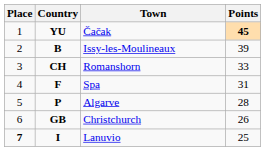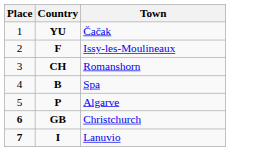 <table class="wikitable">
 <tr>
 <th width="25">Place</th>
 <th width="25">Country</th>
 <th width="200">Town</th>
-<th width="25">Points</th>
 </tr>
 <tr>
 <td align="center">1</td>
 <td align="center"><strong>YU</strong></td>
 <td align="left"><a href='#'>Čačak</a></td>
-<td align="center" style="background:NavajoWhite;"><strong>45</strong></td>
 </tr>
 <tr>
 <td align="center">2</td>
-<td align="center"><strong>B</strong></td>
+<td align="center"><strong>F</strong></td>
 <td align="left"><a href='#'>Issy-les-Moulineaux</a></td>
-<td align="center">39</td>
 </tr>
 <tr>
 <td align="center">3</td>
 <td align="center"><strong>CH</strong></td>
 <td align="left"><a href='#'>Romanshorn</a></td>
-<td align="center">33</td>
 </tr>
 <tr>
 <td align="center">4</td>
-<td align="center"><strong>F</strong></td>
+<td align="center"><strong>B</strong></td>
 <td align="left"><a href='#'>Spa</a></td>
-<td align="center">31</td>
 </tr>
 <tr>
 <td align="center">5</td>
 <td align="center"><strong>P</strong></td>
 <td align="left"><a href='#'>Algarve</a></td>
-<td align="center">28</td>
 </tr>
 <tr>
-<td align="center">6</td>
+<td align="center"><strong>6</strong></td>
 <td align="center"><strong>GB</strong></td>
 <td align="left"><a href='#'>Christchurch</a></td>
-<td align="center">26</td>
 </tr>
 <tr>
 <td align="center"><strong>7</strong></td>
 <td align="center"><strong>I</strong></td>
 <td align="left"><a href='#'>Lanuvio</a></td>
-<td align="center">25</td>
 </tr>
 </table>
